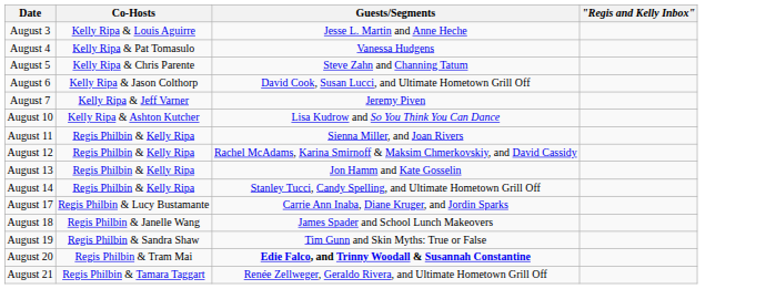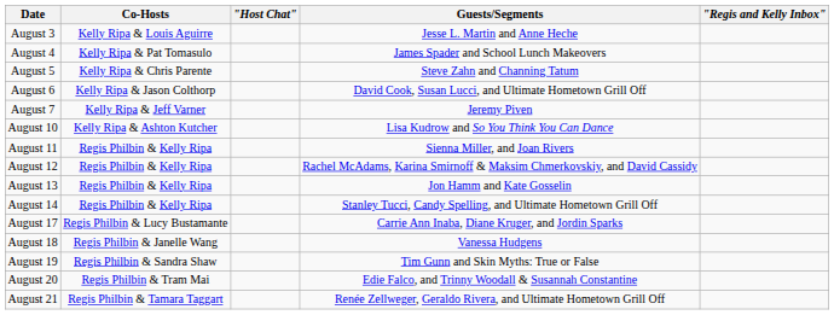 <table class="wikitable sortable" style="text-align:center;">
 <tr>
 <th>Date</th>
 <th>Co-Hosts</th>
+<th><em>"Host Chat"</em></th>
 <th>Guests/Segments</th>
 <th><em>"Regis and Kelly Inbox"</em></th>
 </tr>
 <tr>
 <td>August 3</td>
 <td><a href='#'>Kelly Ripa</a> & <a href='#'>Louis Aguirre</a></td>
+<td></td>
 <td><a href='#'>Jesse L. Martin</a> and <a href='#'>Anne Heche</a></td>
 <td></td>
 </tr>
 <tr>
 <td>August 4</td>
 <td><a href='#'>Kelly Ripa</a> & Pat Tomasulo</td>
-<td><a href='#'>Vanessa Hudgens</a></td>
+<td></td>
+<td><a href='#'>James Spader</a> and School Lunch Makeovers</td>
 <td></td>
 </tr>
 <tr>
 <td>August 5</td>
 <td><a href='#'>Kelly Ripa</a> & Chris Parente</td>
+<td></td>
 <td><a href='#'>Steve Zahn</a> and <a href='#'>Channing Tatum</a></td>
 <td></td>
 </tr>
 <tr>
 <td>August 6</td>
 <td><a href='#'>Kelly Ripa</a> & Jason Colthorp</td>
+<td></td>
 <td><a href='#'>David Cook</a>, <a href='#'>Susan Lucci</a>, and Ultimate Hometown Grill Off</td>
 <td></td>
 </tr>
 <tr>
 <td>August 7</td>
 <td><a href='#'>Kelly Ripa</a> & <a href='#'>Jeff Varner</a></td>
+<td></td>
 <td><a href='#'>Jeremy Piven</a></td>
 <td></td>
 </tr>
 <tr>
 <td>August 10</td>
 <td><a href='#'>Kelly Ripa</a> & <a href='#'>Ashton Kutcher</a></td>
+<td></td>
 <td><a href='#'>Lisa Kudrow</a> and <em><a href='#'>So You Think You Can Dance</a></em></td>
 <td></td>
 </tr>
 <tr>
 <td>August 11</td>
 <td><a href='#'>Regis Philbin</a> & <a href='#'>Kelly Ripa</a></td>
+<td></td>
 <td><a href='#'>Sienna Miller</a>, and <a href='#'>Joan Rivers</a></td>
 <td></td>
 </tr>
 <tr>
 <td>August 12</td>
 <td><a href='#'>Regis Philbin</a> & <a href='#'>Kelly Ripa</a></td>
+<td></td>
 <td><a href='#'>Rachel McAdams</a>, <a href='#'>Karina Smirnoff</a> & <a href='#'>Maksim Chmerkovskiy</a>, and <a href='#'>David Cassidy</a></td>
 <td></td>
 </tr>
 <tr>
 <td>August 13</td>
 <td><a href='#'>Regis Philbin</a> & <a href='#'>Kelly Ripa</a></td>
+<td></td>
 <td><a href='#'>Jon Hamm</a> and <a href='#'>Kate Gosselin</a></td>
 <td></td>
 </tr>
 <tr>
 <td>August 14</td>
 <td><a href='#'>Regis Philbin</a> & <a href='#'>Kelly Ripa</a></td>
+<td></td>
 <td><a href='#'>Stanley Tucci</a>, <a href='#'>Candy Spelling</a>, and Ultimate Hometown Grill Off</td>
 <td></td>
 </tr>
 <tr>
 <td>August 17</td>
 <td><a href='#'>Regis Philbin</a> & Lucy Bustamante</td>
+<td></td>
 <td><a href='#'>Carrie Ann Inaba</a>, <a href='#'>Diane Kruger</a>, and <a href='#'>Jordin Sparks</a></td>
 <td></td>
 </tr>
 <tr>
 <td>August 18</td>
 <td><a href='#'>Regis Philbin</a> & Janelle Wang</td>
-<td><a href='#'>James Spader</a> and School Lunch Makeovers</td>
+<td></td>
+<td><a href='#'>Vanessa Hudgens</a></td>
 <td></td>
 </tr>
 <tr>
 <td>August 19</td>
 <td><a href='#'>Regis Philbin</a> & Sandra Shaw</td>
+<td></td>
 <td><a href='#'>Tim Gunn</a> and Skin Myths: True or False</td>
 <td></td>
 </tr>
 <tr>
 <td>August 20</td>
 <td><a href='#'>Regis Philbin</a> & Tram Mai</td>
-<td><strong><a href='#'>Edie Falco</a>, and <a href='#'>Trinny Woodall</a> & <a href='#'>Susannah Constantine</a></strong></td>
+<td></td>
+<td><a href='#'>Edie Falco</a>, and <a href='#'>Trinny Woodall</a> & <a href='#'>Susannah Constantine</a></td>
 <td></td>
 </tr>
 <tr>
 <td>August 21</td>
 <td><a href='#'>Regis Philbin</a> & <a href='#'>Tamara Taggart</a></td>
+<td></td>
 <td><a href='#'>Renée Zellweger</a>, <a href='#'>Geraldo Rivera</a>, and Ultimate Hometown Grill Off</td>
 <td></td>
 </tr>
 </table>
